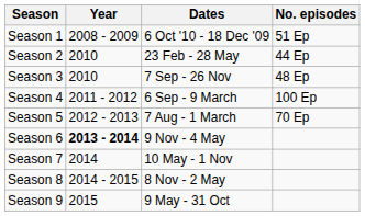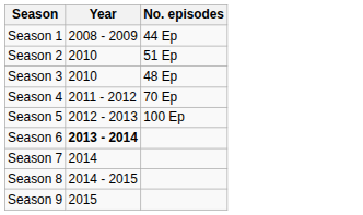 <table class="wikitable">
 <tr>
 <th>Season</th>
 <th>Year</th>
-<th>Dates</th>
 <th>No. episodes</th>
 </tr>
 <tr>
 <td>Season 1</td>
 <td>2008 - 2009</td>
-<td>6 Oct '10 - 18 Dec '09</td>
-<td>51 Ep</td>
+<td>44 Ep</td>
 </tr>
 <tr>
 <td>Season 2</td>
 <td>2010</td>
-<td>23 Feb - 28 May</td>
-<td>44 Ep</td>
+<td>51 Ep</td>
 </tr>
 <tr>
 <td>Season 3</td>
 <td>2010</td>
-<td>7 Sep - 26 Nov</td>
 <td>48 Ep</td>
 </tr>
 <tr>
 <td>Season 4</td>
 <td>2011 - 2012</td>
-<td>6 Sep - 9 March</td>
-<td>100 Ep</td>
+<td>70 Ep</td>
 </tr>
 <tr>
 <td>Season 5</td>
 <td>2012 - 2013</td>
-<td>7 Aug - 1 March</td>
-<td>70 Ep</td>
+<td>100 Ep</td>
 </tr>
 <tr>
 <td>Season 6</td>
 <td><strong>2013 - 2014</strong></td>
-<td>9 Nov - 4 May</td>
 <td></td>
 </tr>
 <tr>
 <td>Season 7</td>
 <td>2014</td>
-<td>10 May - 1 Nov</td>
 <td></td>
 </tr>
 <tr>
 <td>Season 8</td>
 <td>2014 - 2015</td>
-<td>8 Nov - 2 May</td>
 <td></td>
 </tr>
 <tr>
 <td>Season 9</td>
 <td>2015</td>
-<td>9 May - 31 Oct</td>
 <td></td>
 </tr>
 </table>
